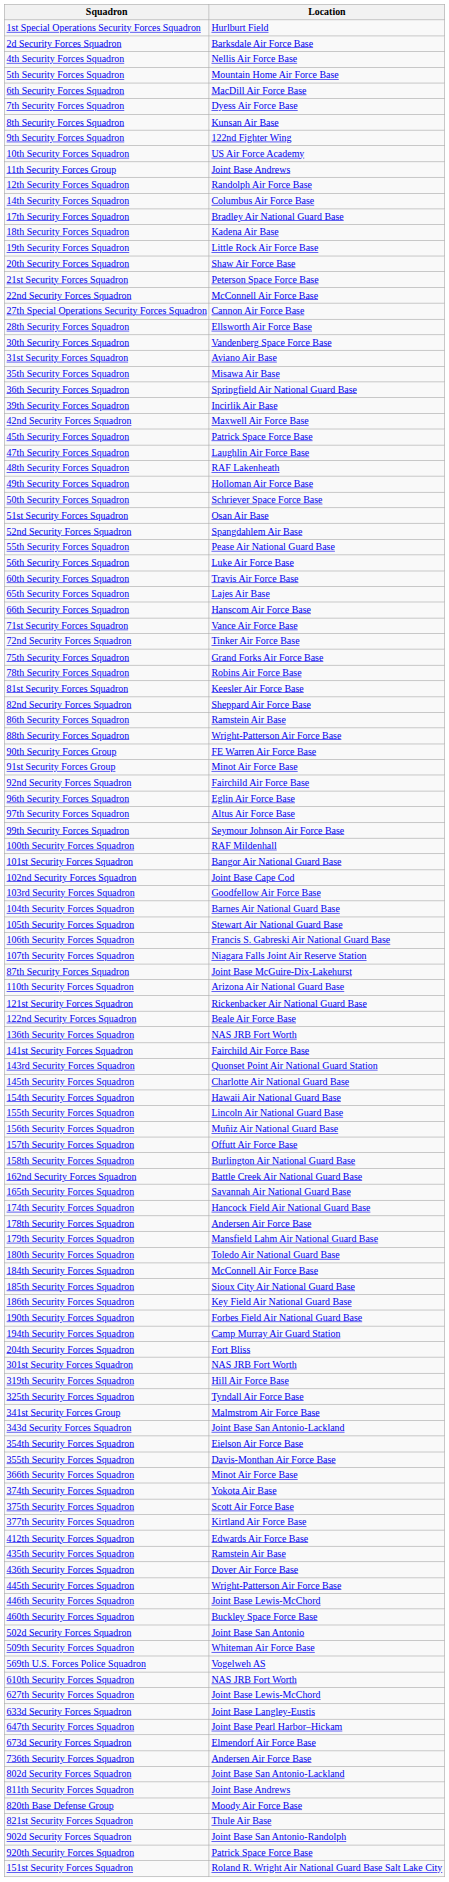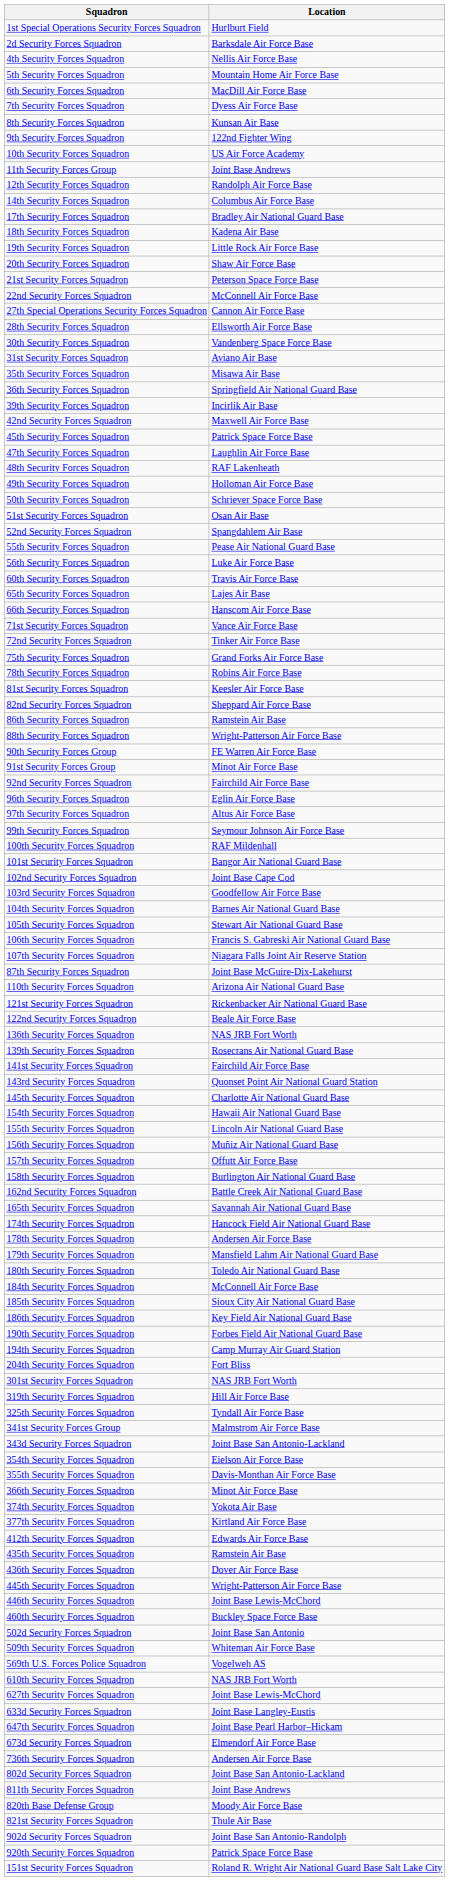 <table class="wikitable" style="border-collapse: collapse;">
 <tr>
 <th>Squadron</th>
 <th>Location</th>
 </tr>
 <tr>
 <td><a href='#'>1st Special Operations Security Forces Squadron</a></td>
 <td><a href='#'>Hurlburt Field</a></td>
 </tr>
 <tr>
 <td><a href='#'>2d Security Forces Squadron</a></td>
 <td><a href='#'>Barksdale Air Force Base</a></td>
 </tr>
 <tr>
 <td><a href='#'>4th Security Forces Squadron</a></td>
 <td><a href='#'>Nellis Air Force Base</a></td>
 </tr>
 <tr>
 <td><a href='#'>5th Security Forces Squadron</a></td>
 <td><a href='#'>Mountain Home Air Force Base</a></td>
 </tr>
 <tr>
 <td><a href='#'>6th Security Forces Squadron</a></td>
 <td><a href='#'>MacDill Air Force Base</a></td>
 </tr>
 <tr>
 <td><a href='#'>7th Security Forces Squadron</a></td>
 <td><a href='#'>Dyess Air Force Base</a></td>
 </tr>
 <tr>
 <td><a href='#'>8th Security Forces Squadron</a></td>
 <td><a href='#'>Kunsan Air Base</a></td>
 </tr>
 <tr>
 <td><a href='#'>9th Security Forces Squadron</a></td>
 <td><a href='#'>122nd Fighter Wing</a></td>
 </tr>
 <tr>
 <td><a href='#'>10th Security Forces Squadron</a></td>
 <td><a href='#'>US Air Force Academy</a></td>
 </tr>
 <tr>
 <td><a href='#'>11th Security Forces Group</a></td>
 <td><a href='#'>Joint Base Andrews</a></td>
 </tr>
 <tr>
 <td><a href='#'>12th Security Forces Squadron</a></td>
 <td><a href='#'>Randolph Air Force Base</a></td>
 </tr>
 <tr>
 <td><a href='#'>14th Security Forces Squadron</a></td>
 <td><a href='#'>Columbus Air Force Base</a></td>
 </tr>
 <tr>
 <td><a href='#'>17th Security Forces Squadron</a></td>
 <td><a href='#'>Bradley Air National Guard Base</a></td>
 </tr>
 <tr>
 <td><a href='#'>18th Security Forces Squadron</a></td>
 <td><a href='#'>Kadena Air Base</a></td>
 </tr>
 <tr>
 <td><a href='#'>19th Security Forces Squadron</a></td>
 <td><a href='#'>Little Rock Air Force Base</a></td>
 </tr>
 <tr>
 <td><a href='#'>20th Security Forces Squadron</a></td>
 <td><a href='#'>Shaw Air Force Base</a></td>
 </tr>
 <tr>
 <td><a href='#'>21st Security Forces Squadron</a></td>
 <td><a href='#'>Peterson Space Force Base</a></td>
 </tr>
 <tr>
 <td><a href='#'>22nd Security Forces Squadron</a></td>
 <td><a href='#'>McConnell Air Force Base</a></td>
 </tr>
 <tr>
 <td><a href='#'>27th Special Operations Security Forces Squadron</a></td>
 <td><a href='#'>Cannon Air Force Base</a></td>
 </tr>
 <tr>
 <td><a href='#'>28th Security Forces Squadron</a></td>
 <td><a href='#'>Ellsworth Air Force Base</a></td>
 </tr>
 <tr>
 <td><a href='#'>30th Security Forces Squadron</a></td>
 <td><a href='#'>Vandenberg Space Force Base</a></td>
 </tr>
 <tr>
 <td><a href='#'>31st Security Forces Squadron</a></td>
 <td><a href='#'>Aviano Air Base</a></td>
 </tr>
 <tr>
 <td><a href='#'>35th Security Forces Squadron</a></td>
 <td><a href='#'>Misawa Air Base</a></td>
 </tr>
 <tr>
 <td><a href='#'>36th Security Forces Squadron</a></td>
 <td><a href='#'>Springfield Air National Guard Base</a></td>
 </tr>
 <tr>
 <td><a href='#'>39th Security Forces Squadron</a></td>
 <td><a href='#'>Incirlik Air Base</a></td>
 </tr>
 <tr>
 <td><a href='#'>42nd Security Forces Squadron</a></td>
 <td><a href='#'>Maxwell Air Force Base</a></td>
 </tr>
 <tr>
 <td><a href='#'>45th Security Forces Squadron</a></td>
 <td><a href='#'>Patrick Space Force Base</a></td>
 </tr>
 <tr>
 <td><a href='#'>47th Security Forces Squadron</a></td>
 <td><a href='#'>Laughlin Air Force Base</a></td>
 </tr>
 <tr>
 <td><a href='#'>48th Security Forces Squadron</a></td>
 <td><a href='#'>RAF Lakenheath</a></td>
 </tr>
 <tr>
 <td><a href='#'>49th Security Forces Squadron</a></td>
 <td><a href='#'>Holloman Air Force Base</a></td>
 </tr>
 <tr>
 <td><a href='#'>50th Security Forces Squadron</a></td>
 <td><a href='#'>Schriever Space Force Base</a></td>
 </tr>
 <tr>
 <td><a href='#'>51st Security Forces Squadron</a></td>
 <td><a href='#'>Osan Air Base</a></td>
 </tr>
 <tr>
 <td><a href='#'>52nd Security Forces Squadron</a></td>
 <td><a href='#'>Spangdahlem Air Base</a></td>
 </tr>
 <tr>
 <td><a href='#'>55th Security Forces Squadron</a></td>
 <td><a href='#'>Pease Air National Guard Base</a></td>
 </tr>
 <tr>
 <td><a href='#'>56th Security Forces Squadron</a></td>
 <td><a href='#'>Luke Air Force Base</a></td>
 </tr>
 <tr>
 <td><a href='#'>60th Security Forces Squadron</a></td>
 <td><a href='#'>Travis Air Force Base</a></td>
 </tr>
 <tr>
 <td><a href='#'>65th Security Forces Squadron</a></td>
 <td><a href='#'>Lajes Air Base</a></td>
 </tr>
 <tr>
 <td><a href='#'>66th Security Forces Squadron</a></td>
 <td><a href='#'>Hanscom Air Force Base</a></td>
 </tr>
 <tr>
 <td><a href='#'>71st Security Forces Squadron</a></td>
 <td><a href='#'>Vance Air Force Base</a></td>
 </tr>
 <tr>
 <td><a href='#'>72nd Security Forces Squadron</a></td>
 <td><a href='#'>Tinker Air Force Base</a></td>
 </tr>
 <tr>
 <td><a href='#'>75th Security Forces Squadron</a></td>
 <td><a href='#'>Grand Forks Air Force Base</a></td>
 </tr>
 <tr>
 <td><a href='#'>78th Security Forces Squadron</a></td>
 <td><a href='#'>Robins Air Force Base</a></td>
 </tr>
 <tr>
 <td><a href='#'>81st Security Forces Squadron</a></td>
 <td><a href='#'>Keesler Air Force Base</a></td>
 </tr>
 <tr>
 <td><a href='#'>82nd Security Forces Squadron</a></td>
 <td><a href='#'>Sheppard Air Force Base</a></td>
 </tr>
 <tr>
 <td><a href='#'>86th Security Forces Squadron</a></td>
 <td><a href='#'>Ramstein Air Base</a></td>
 </tr>
 <tr>
 <td><a href='#'>88th Security Forces Squadron</a></td>
 <td><a href='#'>Wright-Patterson Air Force Base</a></td>
 </tr>
 <tr>
 <td><a href='#'>90th Security Forces Group</a></td>
 <td><a href='#'>FE Warren Air Force Base</a></td>
 </tr>
 <tr>
 <td><a href='#'>91st Security Forces Group</a></td>
 <td><a href='#'>Minot Air Force Base</a></td>
 </tr>
 <tr>
 <td><a href='#'>92nd Security Forces Squadron</a></td>
 <td><a href='#'>Fairchild Air Force Base</a></td>
 </tr>
 <tr>
 <td><a href='#'>96th Security Forces Squadron</a></td>
 <td><a href='#'>Eglin Air Force Base</a></td>
 </tr>
 <tr>
 <td><a href='#'>97th Security Forces Squadron</a></td>
 <td><a href='#'>Altus Air Force Base</a></td>
 </tr>
 <tr>
 <td><a href='#'>99th Security Forces Squadron</a></td>
 <td><a href='#'>Seymour Johnson Air Force Base</a></td>
 </tr>
 <tr>
 <td><a href='#'>100th Security Forces Squadron</a></td>
 <td><a href='#'>RAF Mildenhall</a></td>
 </tr>
 <tr>
 <td><a href='#'>101st Security Forces Squadron</a></td>
 <td><a href='#'>Bangor Air National Guard Base</a></td>
 </tr>
 <tr>
 <td><a href='#'>102nd Security Forces Squadron</a></td>
 <td><a href='#'>Joint Base Cape Cod</a></td>
 </tr>
 <tr>
 <td><a href='#'>103rd Security Forces Squadron</a></td>
 <td><a href='#'>Goodfellow Air Force Base</a></td>
 </tr>
 <tr>
 <td><a href='#'>104th Security Forces Squadron</a></td>
 <td><a href='#'>Barnes Air National Guard Base</a></td>
 </tr>
 <tr>
 <td><a href='#'>105th Security Forces Squadron</a></td>
 <td><a href='#'>Stewart Air National Guard Base</a></td>
 </tr>
 <tr>
 <td><a href='#'>106th Security Forces Squadron</a></td>
 <td><a href='#'>Francis S. Gabreski Air National Guard Base</a></td>
 </tr>
 <tr>
 <td><a href='#'>107th Security Forces Squadron</a></td>
 <td><a href='#'>Niagara Falls Joint Air Reserve Station</a></td>
 </tr>
 <tr>
 <td><a href='#'>87th Security Forces Squadron</a></td>
 <td><a href='#'>Joint Base McGuire-Dix-Lakehurst</a></td>
 </tr>
 <tr>
 <td><a href='#'>110th Security Forces Squadron</a></td>
 <td><a href='#'>Arizona Air National Guard Base</a></td>
 </tr>
 <tr>
 <td><a href='#'>121st Security Forces Squadron</a></td>
 <td><a href='#'>Rickenbacker Air National Guard Base</a></td>
 </tr>
 <tr>
 <td><a href='#'>122nd Security Forces Squadron</a></td>
 <td><a href='#'>Beale Air Force Base</a></td>
 </tr>
 <tr>
 <td><a href='#'>136th Security Forces Squadron</a></td>
 <td><a href='#'>NAS JRB Fort Worth</a></td>
 </tr>
 <tr>
+<td><a href='#'>139th Security Forces Squadron</a></td>
+<td><a href='#'>Rosecrans Air National Guard Base</a></td>
+</tr>
+<tr>
 <td><a href='#'>141st Security Forces Squadron</a></td>
 <td><a href='#'>Fairchild Air Force Base</a></td>
 </tr>
 <tr>
 <td><a href='#'>143rd Security Forces Squadron</a></td>
 <td><a href='#'>Quonset Point Air National Guard Station</a></td>
 </tr>
 <tr>
 <td><a href='#'>145th Security Forces Squadron</a></td>
 <td><a href='#'>Charlotte Air National Guard Base</a></td>
 </tr>
 <tr>
 <td><a href='#'>154th Security Forces Squadron</a></td>
 <td><a href='#'>Hawaii Air National Guard Base</a></td>
 </tr>
 <tr>
 <td><a href='#'>155th Security Forces Squadron</a></td>
 <td><a href='#'>Lincoln Air National Guard Base</a></td>
 </tr>
 <tr>
 <td><a href='#'>156th Security Forces Squadron</a></td>
 <td><a href='#'>Muñiz Air National Guard Base</a></td>
 </tr>
 <tr>
 <td><a href='#'>157th Security Forces Squadron</a></td>
 <td><a href='#'>Offutt Air Force Base</a></td>
 </tr>
 <tr>
 <td><a href='#'>158th Security Forces Squadron</a></td>
 <td><a href='#'>Burlington Air National Guard Base</a></td>
 </tr>
 <tr>
 <td><a href='#'>162nd Security Forces Squadron</a></td>
 <td><a href='#'>Battle Creek Air National Guard Base</a></td>
 </tr>
 <tr>
 <td><a href='#'>165th Security Forces Squadron</a></td>
 <td><a href='#'>Savannah Air National Guard Base</a></td>
 </tr>
 <tr>
 <td><a href='#'>174th Security Forces Squadron</a></td>
 <td><a href='#'>Hancock Field Air National Guard Base</a></td>
 </tr>
 <tr>
 <td><a href='#'>178th Security Forces Squadron</a></td>
 <td><a href='#'>Andersen Air Force Base</a></td>
 </tr>
 <tr>
 <td><a href='#'>179th Security Forces Squadron</a></td>
 <td><a href='#'>Mansfield Lahm Air National Guard Base</a></td>
 </tr>
 <tr>
 <td><a href='#'>180th Security Forces Squadron</a></td>
 <td><a href='#'>Toledo Air National Guard Base</a></td>
 </tr>
 <tr>
 <td><a href='#'>184th Security Forces Squadron</a></td>
 <td><a href='#'>McConnell Air Force Base</a></td>
 </tr>
 <tr>
 <td><a href='#'>185th Security Forces Squadron</a></td>
 <td><a href='#'>Sioux City Air National Guard Base</a></td>
 </tr>
 <tr>
 <td><a href='#'>186th Security Forces Squadron</a></td>
 <td><a href='#'>Key Field Air National Guard Base</a></td>
 </tr>
 <tr>
 <td><a href='#'>190th Security Forces Squadron</a></td>
 <td><a href='#'>Forbes Field Air National Guard Base</a></td>
 </tr>
 <tr>
 <td><a href='#'>194th Security Forces Squadron</a></td>
 <td><a href='#'>Camp Murray Air Guard Station</a></td>
 </tr>
 <tr>
 <td><a href='#'>204th Security Forces Squadron</a></td>
 <td><a href='#'>Fort Bliss</a></td>
 </tr>
 <tr>
 <td><a href='#'>301st Security Forces Squadron</a></td>
 <td><a href='#'>NAS JRB Fort Worth</a></td>
 </tr>
 <tr>
 <td><a href='#'>319th Security Forces Squadron</a></td>
 <td><a href='#'>Hill Air Force Base</a></td>
 </tr>
 <tr>
 <td><a href='#'>325th Security Forces Squadron</a></td>
 <td><a href='#'>Tyndall Air Force Base</a></td>
 </tr>
 <tr>
 <td><a href='#'>341st Security Forces Group</a></td>
 <td><a href='#'>Malmstrom Air Force Base</a></td>
 </tr>
 <tr>
 <td><a href='#'>343d Security Forces Squadron</a></td>
 <td><a href='#'>Joint Base San Antonio-Lackland</a></td>
 </tr>
 <tr>
 <td><a href='#'>354th Security Forces Squadron</a></td>
 <td><a href='#'>Eielson Air Force Base</a></td>
 </tr>
 <tr>
 <td><a href='#'>355th Security Forces Squadron</a></td>
 <td><a href='#'>Davis-Monthan Air Force Base</a></td>
 </tr>
 <tr>
 <td><a href='#'>366th Security Forces Squadron</a></td>
 <td><a href='#'>Minot Air Force Base</a></td>
 </tr>
 <tr>
 <td><a href='#'>374th Security Forces Squadron</a></td>
 <td><a href='#'>Yokota Air Base</a></td>
 </tr>
 <tr>
-<td><a href='#'>375th Security Forces Squadron</a></td>
-<td><a href='#'>Scott Air Force Base</a></td>
-</tr>
-<tr>
 <td><a href='#'>377th Security Forces Squadron</a></td>
 <td><a href='#'>Kirtland Air Force Base</a></td>
 </tr>
 <tr>
 <td><a href='#'>412th Security Forces Squadron</a></td>
 <td><a href='#'>Edwards Air Force Base</a></td>
 </tr>
 <tr>
 <td><a href='#'>435th Security Forces Squadron</a></td>
 <td><a href='#'>Ramstein Air Base</a></td>
 </tr>
 <tr>
 <td><a href='#'>436th Security Forces Squadron</a></td>
 <td><a href='#'>Dover Air Force Base</a></td>
 </tr>
 <tr>
 <td><a href='#'>445th Security Forces Squadron</a></td>
 <td><a href='#'>Wright-Patterson Air Force Base</a></td>
 </tr>
 <tr>
 <td><a href='#'>446th Security Forces Squadron</a></td>
 <td><a href='#'>Joint Base Lewis-McChord</a></td>
 </tr>
 <tr>
 <td><a href='#'>460th Security Forces Squadron</a></td>
 <td><a href='#'>Buckley Space Force Base</a></td>
 </tr>
 <tr>
 <td><a href='#'>502d Security Forces Squadron</a></td>
 <td><a href='#'>Joint Base San Antonio</a></td>
 </tr>
 <tr>
 <td><a href='#'>509th Security Forces Squadron</a></td>
 <td><a href='#'>Whiteman Air Force Base</a></td>
 </tr>
 <tr>
 <td><a href='#'>569th U.S. Forces Police Squadron</a></td>
 <td><a href='#'>Vogelweh AS</a></td>
 </tr>
 <tr>
 <td><a href='#'>610th Security Forces Squadron</a></td>
 <td><a href='#'>NAS JRB Fort Worth</a></td>
 </tr>
 <tr>
 <td><a href='#'>627th Security Forces Squadron</a></td>
 <td><a href='#'>Joint Base Lewis-McChord</a></td>
 </tr>
 <tr>
 <td><a href='#'>633d Security Forces Squadron</a></td>
 <td><a href='#'>Joint Base Langley-Eustis</a></td>
 </tr>
 <tr>
 <td><a href='#'>647th Security Forces Squadron</a></td>
 <td><a href='#'>Joint Base Pearl Harbor–Hickam</a></td>
 </tr>
 <tr>
 <td><a href='#'>673d Security Forces Squadron</a></td>
 <td><a href='#'>Elmendorf Air Force Base</a></td>
 </tr>
 <tr>
 <td><a href='#'>736th Security Forces Squadron</a></td>
 <td><a href='#'>Andersen Air Force Base</a></td>
 </tr>
 <tr>
 <td><a href='#'>802d Security Forces Squadron</a></td>
 <td><a href='#'>Joint Base San Antonio-Lackland</a></td>
 </tr>
 <tr>
 <td><a href='#'>811th Security Forces Squadron</a></td>
 <td><a href='#'>Joint Base Andrews</a></td>
 </tr>
 <tr>
 <td><a href='#'>820th Base Defense Group</a></td>
 <td><a href='#'>Moody Air Force Base</a></td>
 </tr>
 <tr>
 <td><a href='#'>821st Security Forces Squadron</a></td>
 <td><a href='#'>Thule Air Base</a></td>
 </tr>
 <tr>
 <td><a href='#'>902d Security Forces Squadron</a></td>
 <td><a href='#'>Joint Base San Antonio-Randolph</a></td>
 </tr>
 <tr>
 <td><a href='#'>920th Security Forces Squadron</a></td>
 <td><a href='#'>Patrick Space Force Base</a></td>
 </tr>
 <tr>
 <td><a href='#'>151st Security Forces Squadron</a></td>
 <td><a href='#'>Roland R. Wright Air National Guard Base Salt Lake City</a></td>
 </tr>
 </table>
